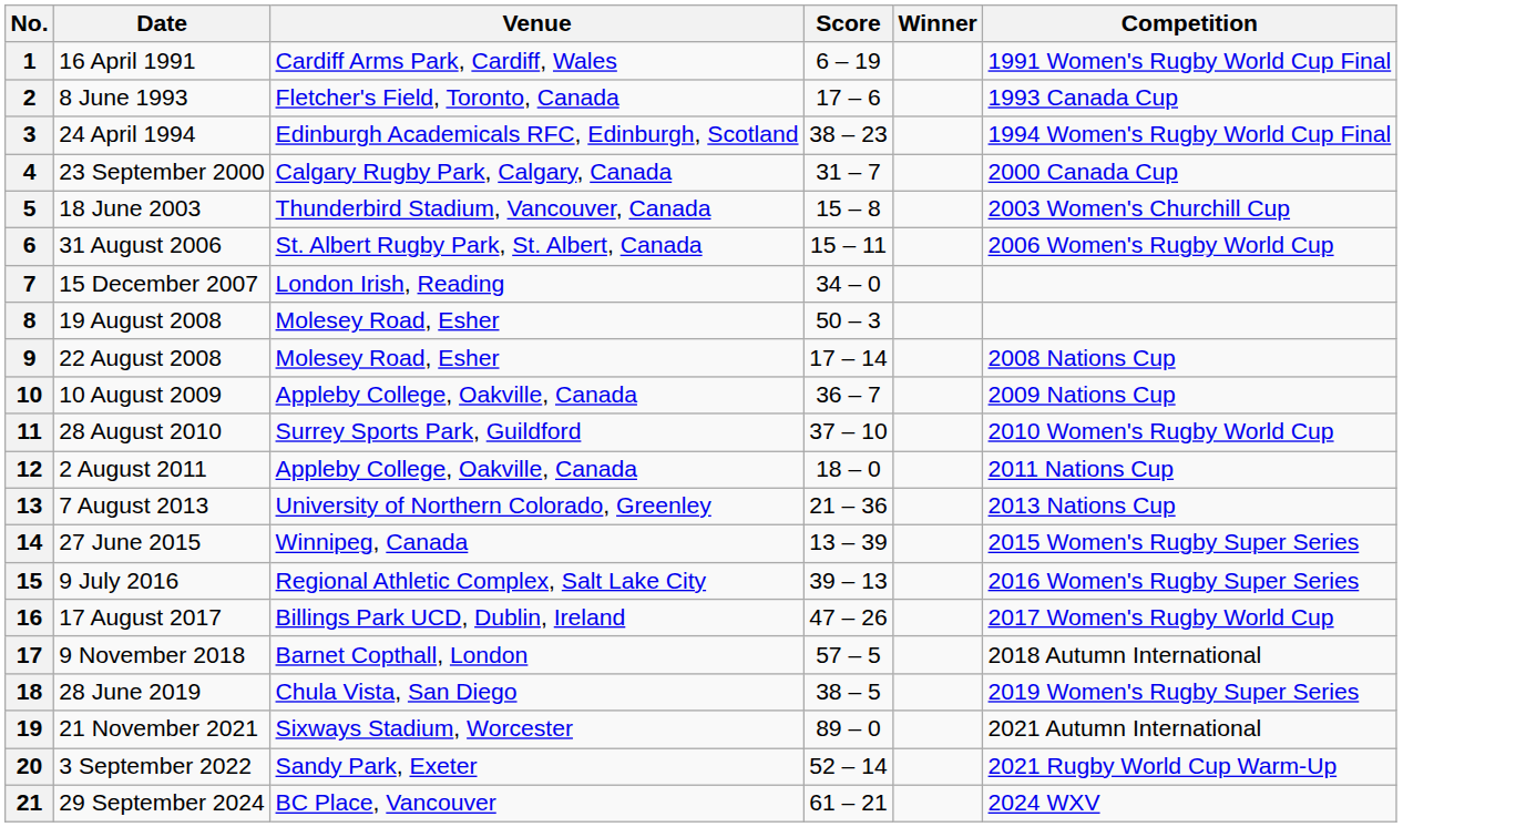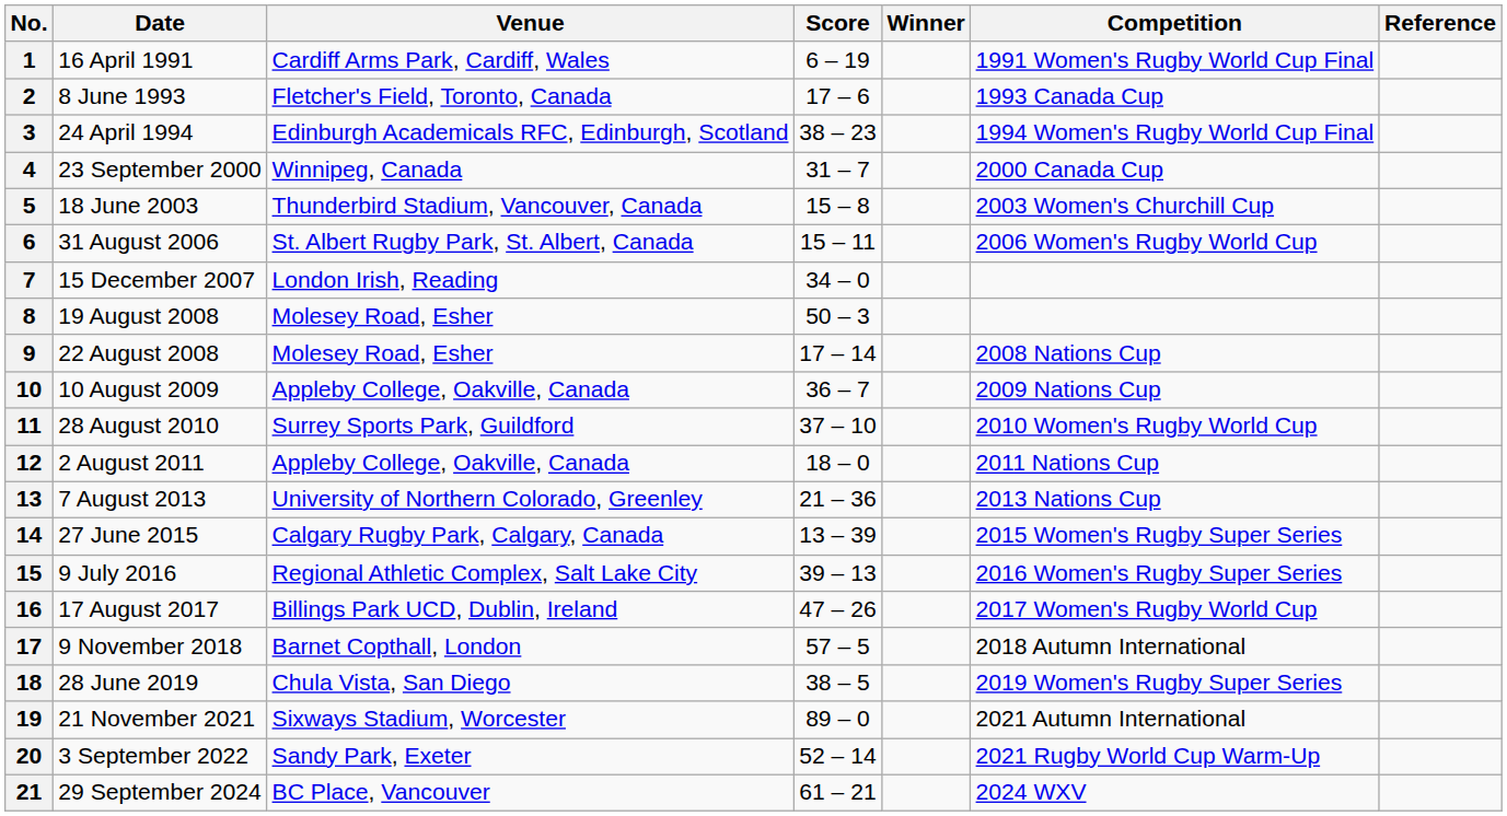 <table class="wikitable">
 <tr>
 <th>No.</th>
 <th>Date</th>
 <th>Venue</th>
 <th>Score</th>
 <th>Winner</th>
 <th>Competition</th>
+<th>Reference</th>
 </tr>
 <tr>
 <th>1</th>
 <td>16 April 1991</td>
 <td><a href='#'>Cardiff Arms Park</a>, <a href='#'>Cardiff</a>, <a href='#'>Wales</a></td>
 <td align="center">6 – 19</td>
 <td></td>
 <td><a href='#'>1991 Women's Rugby World Cup Final</a></td>
+<td></td>
 </tr>
 <tr>
 <th>2</th>
 <td>8 June 1993</td>
 <td><a href='#'>Fletcher's Field</a>, <a href='#'>Toronto</a>, <a href='#'>Canada</a></td>
 <td align="center">17 – 6</td>
 <td></td>
 <td><a href='#'>1993 Canada Cup</a></td>
+<td></td>
 </tr>
 <tr>
 <th>3</th>
 <td>24 April 1994</td>
 <td><a href='#'>Edinburgh Academicals RFC</a>, <a href='#'>Edinburgh</a>, <a href='#'>Scotland</a></td>
 <td align="center">38 – 23</td>
 <td></td>
 <td><a href='#'>1994 Women's Rugby World Cup Final</a></td>
+<td></td>
 </tr>
 <tr>
 <th>4</th>
 <td>23 September 2000</td>
-<td><a href='#'>Calgary Rugby Park</a>, <a href='#'>Calgary</a>, <a href='#'>Canada</a></td>
+<td><a href='#'>Winnipeg</a>, <a href='#'>Canada</a></td>
 <td align="center">31 – 7</td>
 <td></td>
 <td><a href='#'>2000 Canada Cup</a></td>
+<td></td>
 </tr>
 <tr>
 <th>5</th>
 <td>18 June 2003</td>
 <td><a href='#'>Thunderbird Stadium</a>, <a href='#'>Vancouver</a>, <a href='#'>Canada</a></td>
 <td align="center">15 – 8</td>
 <td></td>
 <td><a href='#'>2003 Women's Churchill Cup</a></td>
+<td></td>
 </tr>
 <tr>
 <th>6</th>
 <td>31 August 2006</td>
 <td><a href='#'>St. Albert Rugby Park</a>, <a href='#'>St. Albert</a>, <a href='#'>Canada</a></td>
 <td align="center">15 – 11</td>
 <td></td>
 <td><a href='#'>2006 Women's Rugby World Cup</a></td>
+<td></td>
 </tr>
 <tr>
 <th>7</th>
 <td>15 December 2007</td>
 <td><a href='#'>London Irish</a>, <a href='#'>Reading</a></td>
 <td align="center">34 – 0</td>
+<td></td>
 <td></td>
 <td></td>
 </tr>
 <tr>
 <th>8</th>
 <td>19 August 2008</td>
 <td><a href='#'>Molesey Road</a>, <a href='#'>Esher</a></td>
 <td align="center">50 – 3</td>
 <td></td>
 <td></td>
+<td></td>
 </tr>
 <tr>
 <th>9</th>
 <td>22 August 2008</td>
 <td><a href='#'>Molesey Road</a>, <a href='#'>Esher</a></td>
 <td align="center">17 – 14</td>
 <td></td>
 <td><a href='#'>2008 Nations Cup</a></td>
+<td></td>
 </tr>
 <tr>
 <th>10</th>
 <td>10 August 2009</td>
 <td><a href='#'>Appleby College</a>, <a href='#'>Oakville</a>, <a href='#'>Canada</a></td>
 <td align="center">36 – 7</td>
 <td></td>
 <td><a href='#'>2009 Nations Cup</a></td>
+<td></td>
 </tr>
 <tr>
 <th>11</th>
 <td>28 August 2010</td>
 <td><a href='#'>Surrey Sports Park</a>, <a href='#'>Guildford</a></td>
 <td align="center">37 – 10</td>
 <td></td>
 <td><a href='#'>2010 Women's Rugby World Cup</a></td>
+<td></td>
 </tr>
 <tr>
 <th>12</th>
 <td>2 August 2011</td>
 <td><a href='#'>Appleby College</a>, <a href='#'>Oakville</a>, <a href='#'>Canada</a></td>
 <td align="center">18 – 0</td>
 <td></td>
 <td><a href='#'>2011 Nations Cup</a></td>
+<td></td>
 </tr>
 <tr>
 <th>13</th>
 <td>7 August 2013</td>
 <td><a href='#'>University of Northern Colorado</a>, <a href='#'>Greenley</a></td>
 <td align="center">21 – 36</td>
 <td></td>
 <td><a href='#'>2013 Nations Cup</a></td>
+<td></td>
 </tr>
 <tr>
 <th>14</th>
 <td>27 June 2015</td>
-<td><a href='#'>Winnipeg</a>, <a href='#'>Canada</a></td>
+<td><a href='#'>Calgary Rugby Park</a>, <a href='#'>Calgary</a>, <a href='#'>Canada</a></td>
 <td align="center">13 – 39</td>
 <td></td>
 <td><a href='#'>2015 Women's Rugby Super Series</a></td>
+<td></td>
 </tr>
 <tr>
 <th>15</th>
 <td>9 July 2016</td>
 <td><a href='#'>Regional Athletic Complex</a>, <a href='#'>Salt Lake City</a></td>
 <td align="center">39 – 13</td>
 <td></td>
 <td><a href='#'>2016 Women's Rugby Super Series</a></td>
+<td></td>
 </tr>
 <tr>
 <th>16</th>
 <td>17 August 2017</td>
 <td><a href='#'>Billings Park UCD</a>, <a href='#'>Dublin</a>, <a href='#'>Ireland</a></td>
 <td align="center">47 – 26</td>
 <td></td>
 <td><a href='#'>2017 Women's Rugby World Cup</a></td>
+<td></td>
 </tr>
 <tr>
 <th>17</th>
 <td>9 November 2018</td>
 <td><a href='#'>Barnet Copthall</a>, <a href='#'>London</a></td>
 <td align="center">57 – 5</td>
 <td></td>
 <td>2018 Autumn International</td>
+<td></td>
 </tr>
 <tr>
 <th>18</th>
 <td>28 June 2019</td>
 <td><a href='#'>Chula Vista</a>, <a href='#'>San Diego</a></td>
 <td align="center">38 – 5</td>
 <td></td>
 <td><a href='#'>2019 Women's Rugby Super Series</a></td>
+<td></td>
 </tr>
 <tr>
 <th>19</th>
 <td>21 November 2021</td>
 <td><a href='#'>Sixways Stadium</a>, <a href='#'>Worcester</a></td>
 <td align="center">89 – 0</td>
 <td></td>
 <td>2021 Autumn International</td>
+<td></td>
 </tr>
 <tr>
 <th>20</th>
 <td>3 September 2022</td>
 <td><a href='#'>Sandy Park</a>, <a href='#'>Exeter</a></td>
 <td align="center">52 – 14</td>
 <td></td>
 <td><a href='#'>2021 Rugby World Cup Warm-Up</a></td>
+<td></td>
 </tr>
 <tr>
 <th>21</th>
 <td>29 September 2024</td>
 <td><a href='#'>BC Place</a>, <a href='#'>Vancouver</a></td>
 <td align="center">61 – 21</td>
 <td></td>
 <td><a href='#'>2024 WXV</a></td>
+<td></td>
 </tr>
 </table>
